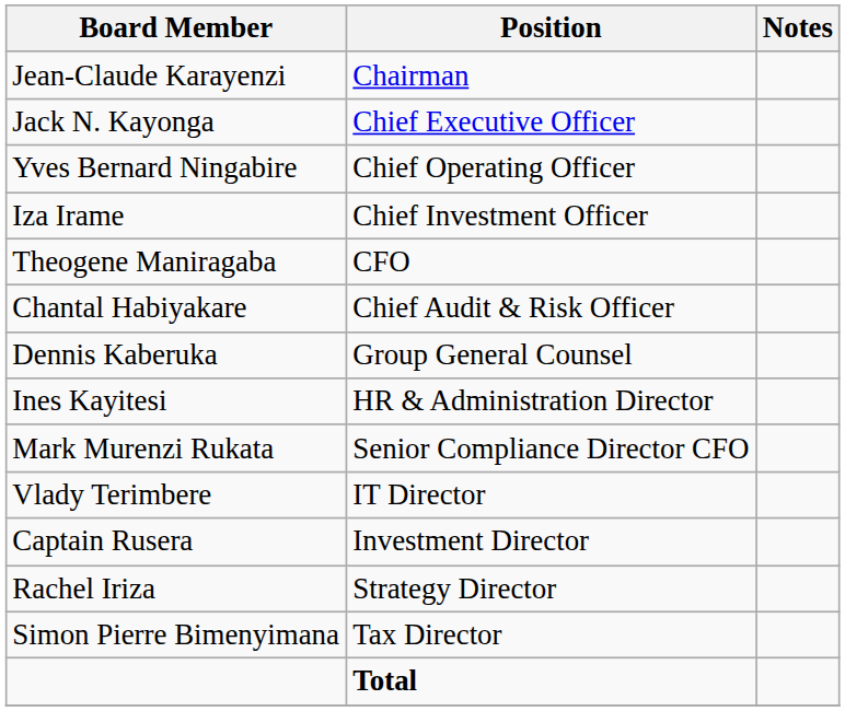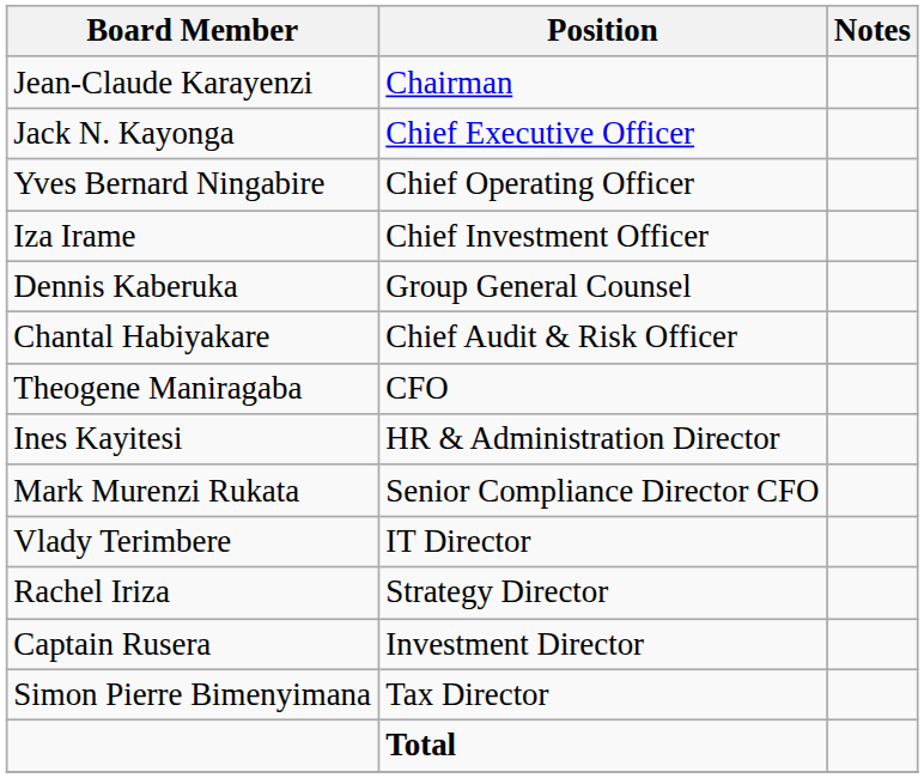 <table class="wikitable sortable" style="margin: 0.5em auto">
 <tr>
 <th>Board Member</th>
 <th>Position</th>
 <th>Notes</th>
 </tr>
 <tr>
 <td>Jean-Claude Karayenzi</td>
 <td><a href='#'>Chairman</a></td>
 <td></td>
 </tr>
 <tr>
 <td>Jack N. Kayonga</td>
 <td><a href='#'>Chief Executive Officer</a></td>
 <td></td>
 </tr>
 <tr>
 <td>Yves Bernard Ningabire</td>
 <td>Chief Operating Officer</td>
 <td></td>
 </tr>
 <tr>
 <td>Iza Irame</td>
 <td>Chief Investment Officer</td>
 <td></td>
 </tr>
 <tr>
-<td>Theogene Maniragaba</td>
-<td>CFO</td>
+<td>Dennis Kaberuka</td>
+<td>Group General Counsel</td>
 <td></td>
 </tr>
 <tr>
 <td>Chantal Habiyakare</td>
 <td>Chief Audit & Risk Officer</td>
 <td></td>
 </tr>
 <tr>
-<td>Dennis Kaberuka</td>
-<td>Group General Counsel</td>
+<td>Theogene Maniragaba</td>
+<td>CFO</td>
 <td></td>
 </tr>
 <tr>
 <td>Ines Kayitesi</td>
 <td>HR & Administration Director</td>
 <td></td>
 </tr>
 <tr>
 <td>Mark Murenzi Rukata</td>
 <td>Senior Compliance Director    CFO</td>
 <td></td>
 </tr>
 <tr>
 <td>Vlady Terimbere</td>
 <td>IT Director</td>
 <td></td>
 </tr>
 <tr>
-<td>Captain Rusera</td>
-<td>Investment Director</td>
+<td>Rachel Iriza</td>
+<td>Strategy Director</td>
 <td></td>
 </tr>
 <tr>
-<td>Rachel Iriza</td>
-<td>Strategy Director</td>
+<td>Captain Rusera</td>
+<td>Investment Director</td>
 <td></td>
 </tr>
 <tr>
 <td>Simon Pierre Bimenyimana</td>
 <td>Tax Director</td>
 <td></td>
 </tr>
 <tr>
 <td></td>
 <td><strong>Total</strong></td>
 <td></td>
 </tr>
 <tr>
 </tr>
 </table>
